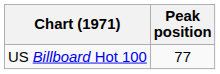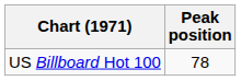 <table class="wikitable sortable">
 <tr>
 <th>Chart (1971)</th>
 <th>Peak<br>position</th>
 </tr>
 <tr>
 <td align="left">US <a href='#'><em>Billboard</em> Hot 100</a></td>
-<td align="center">77</td>
+<td align="center">78</td>
 </tr>
 </table>
